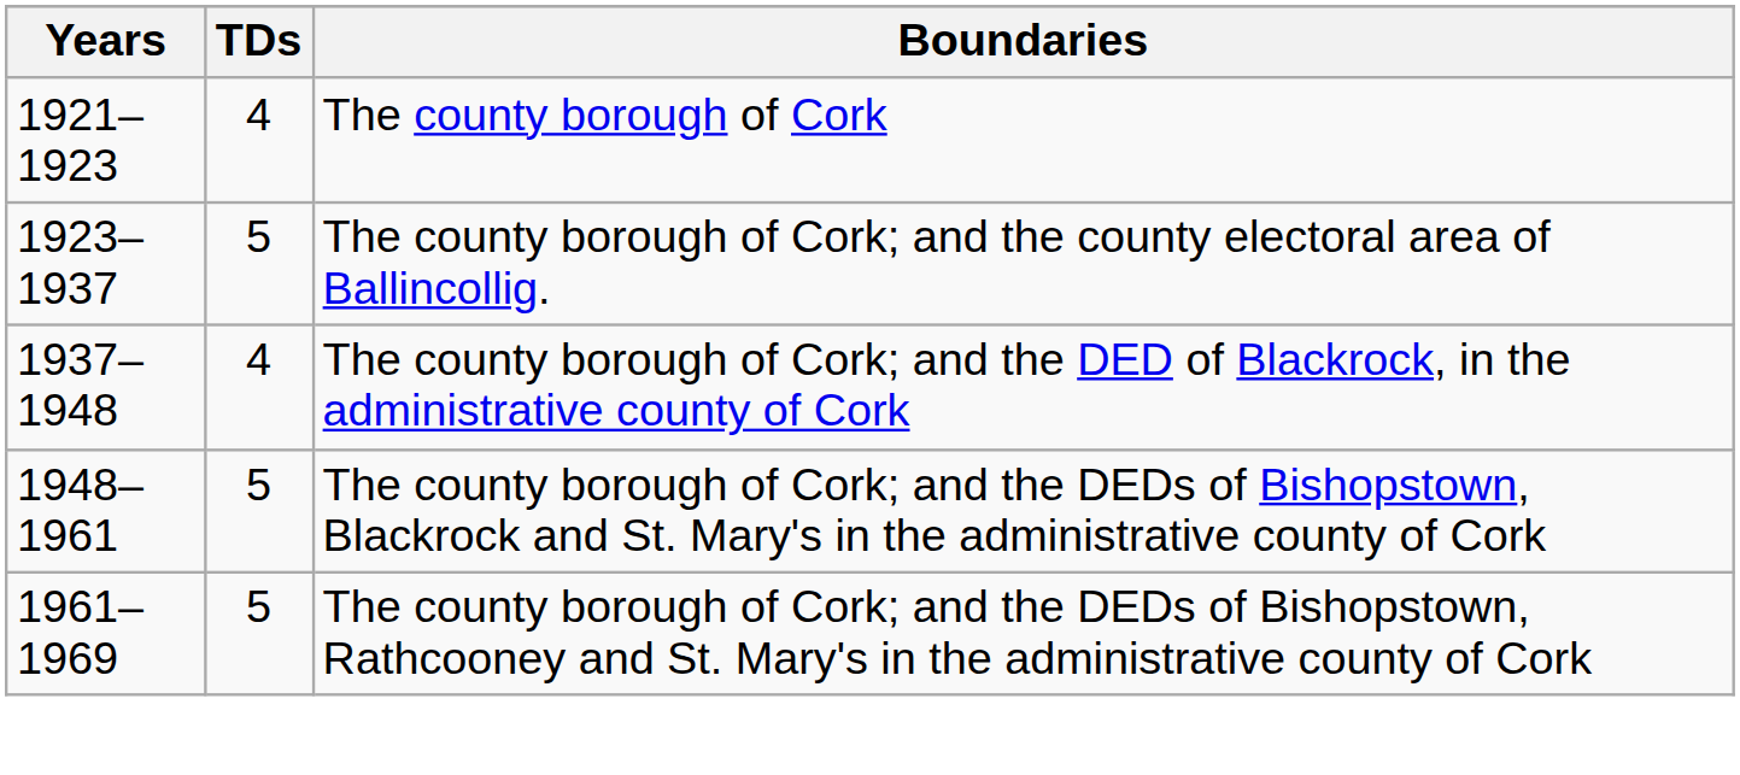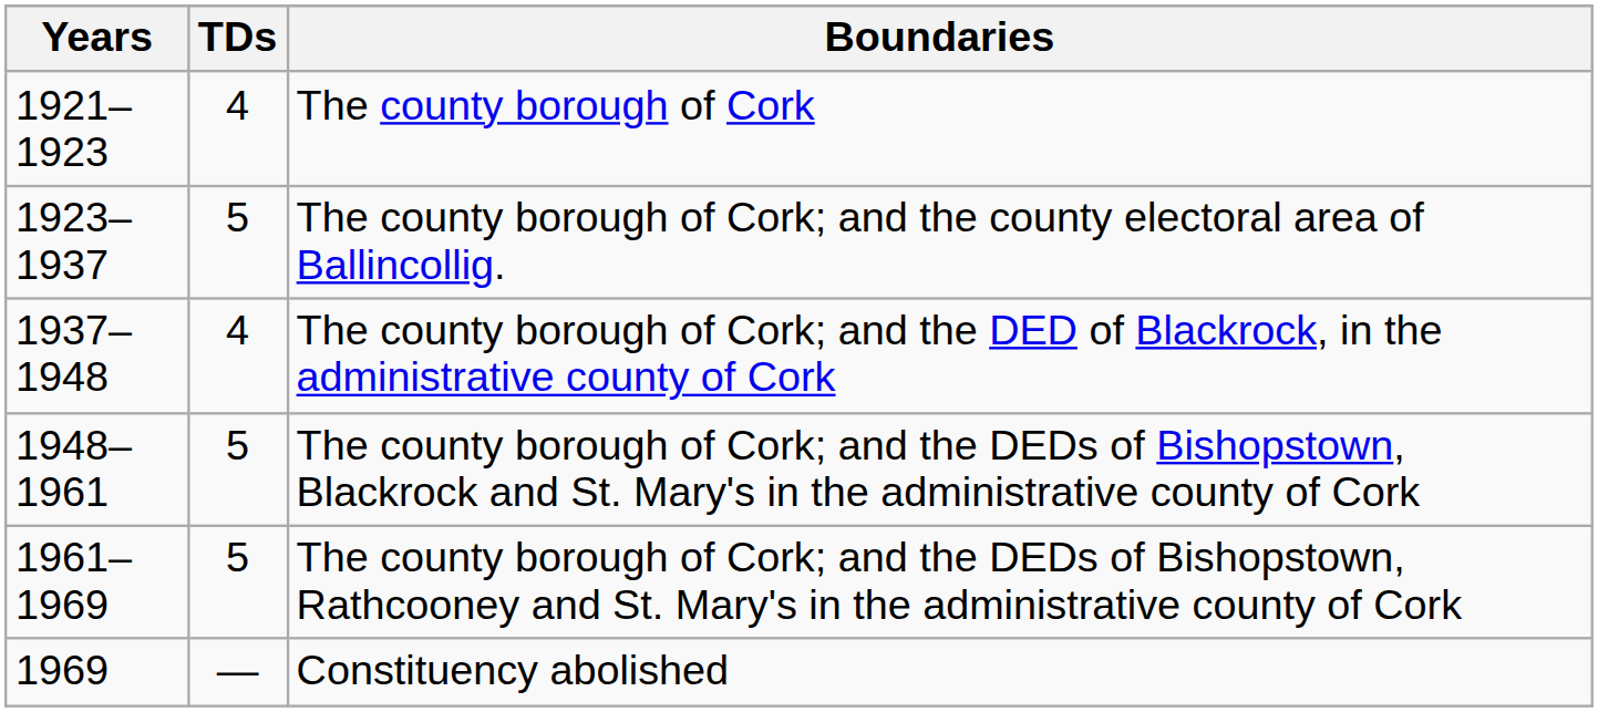 <table class="wikitable">
 <tr bgcolor="green">
 </tr>
 <tr>
 <th>Years</th>
 <th>TDs</th>
 <th>Boundaries</th>
 </tr>
 <tr valign="top">
 <td>1921–1923</td>
 <td align="center">4</td>
 <td>The <a href='#'>county borough</a> of <a href='#'>Cork</a></td>
 </tr>
 <tr valign="top">
 <td>1923–1937</td>
 <td align="center">5</td>
 <td>The county borough of Cork; and the county electoral area of <a href='#'>Ballincollig</a>.</td>
 </tr>
 <tr valign="top">
 <td>1937–1948</td>
 <td align="center">4</td>
 <td>The county borough of Cork; and the <a href='#'>DED</a> of <a href='#'>Blackrock</a>, in the <a href='#'>administrative county of Cork</a></td>
 </tr>
 <tr valign="top">
 <td>1948–1961</td>
 <td align="center">5</td>
 <td>The county borough of Cork; and the DEDs of <a href='#'>Bishopstown</a>, Blackrock and St. Mary's in the administrative county of Cork</td>
 </tr>
 <tr valign="top">
 <td>1961–1969</td>
 <td align="center">5</td>
 <td>The county borough of Cork; and the DEDs of Bishopstown, Rathcooney and St. Mary's in the administrative county of Cork</td>
 </tr>
+<tr valign="top">
+<td>1969</td>
+<td align="center">—</td>
+<td>Constituency abolished</td>
+</tr>
 </table>
